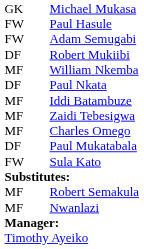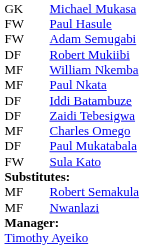 <table style="font-size:90%; margin:0.2em auto;" cellspacing="0" cellpadding="0">
 <tr>
 <th width="25"></th>
 <th width="25"></th>
 </tr>
 <tr>
 <td>GK</td>
 <td></td>
 <td> <a href='#'>Michael Mukasa</a></td>
 </tr>
 <tr>
 <td>FW</td>
 <td></td>
 <td> <a href='#'>Paul Hasule</a></td>
 </tr>
 <tr>
 <td>FW</td>
 <td></td>
 <td> <a href='#'>Adam Semugabi</a></td>
 </tr>
 <tr>
 <td>DF</td>
 <td></td>
 <td> <a href='#'>Robert Mukiibi</a></td>
 </tr>
 <tr>
 <td>MF</td>
 <td></td>
 <td> <a href='#'>William Nkemba</a></td>
 </tr>
 <tr>
-<td>DF</td>
+<td>MF</td>
 <td></td>
 <td> <a href='#'>Paul Nkata</a></td>
 </tr>
 <tr>
-<td>MF</td>
+<td>DF</td>
 <td></td>
 <td> <a href='#'>Iddi Batambuze</a></td>
 </tr>
 <tr>
-<td>MF</td>
+<td>DF</td>
 <td></td>
 <td> <a href='#'>Zaidi Tebesigwa</a></td>
 <td></td>
 <td></td>
 </tr>
 <tr>
 <td>MF</td>
 <td></td>
 <td> <a href='#'>Charles Omego</a></td>
 <td></td>
 <td></td>
 </tr>
 <tr>
 <td>DF</td>
 <td></td>
 <td> <a href='#'>Paul Mukatabala</a></td>
 </tr>
 <tr>
 <td>FW</td>
 <td></td>
 <td> <a href='#'>Sula Kato</a></td>
 </tr>
 <tr>
 <td colspan=3><strong>Substitutes:</strong></td>
 </tr>
 <tr>
 <td>MF</td>
 <td></td>
 <td> <a href='#'>Robert Semakula</a></td>
 <td></td>
 <td></td>
 <td></td>
 </tr>
 <tr>
 <td>MF</td>
 <td></td>
 <td> <a href='#'>Nwanlazi</a></td>
 <td></td>
 <td></td>
 <td></td>
 </tr>
 <tr>
 <td colspan=3><strong>Manager:</strong></td>
 </tr>
 <tr>
 <td colspan=4> <a href='#'>Timothy Ayeiko</a></td>
 </tr>
 </table>
